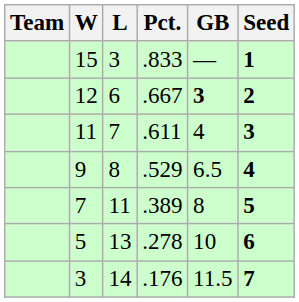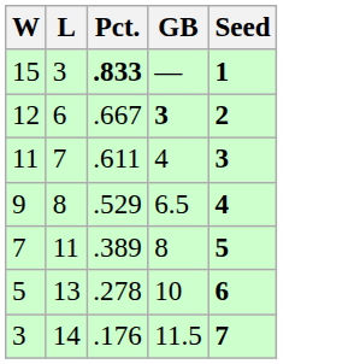 <table class=wikitable>
 <tr>
-<th>Team</th>
 <th>W</th>
 <th>L</th>
 <th>Pct.</th>
 <th>GB</th>
 <th>Seed</th>
 </tr>
 <tr bgcolor=ccffcc>
-<td></td>
 <td>15</td>
 <td>3</td>
-<td>.833</td>
+<td><strong>.833</strong></td>
 <td>—</td>
 <td><strong>1</strong></td>
 </tr>
 <tr bgcolor=ccffcc>
-<td></td>
 <td>12</td>
 <td>6</td>
 <td>.667</td>
 <td><strong>3</strong></td>
 <td><strong>2</strong></td>
 </tr>
 <tr bgcolor=ccffcc>
-<td></td>
 <td>11</td>
 <td>7</td>
 <td>.611</td>
 <td>4</td>
 <td><strong>3</strong></td>
 </tr>
 <tr bgcolor=ccffcc>
-<td></td>
 <td>9</td>
 <td>8</td>
 <td>.529</td>
 <td>6.5</td>
 <td><strong>4</strong></td>
 </tr>
 <tr bgcolor=ccffcc>
-<td></td>
 <td>7</td>
 <td>11</td>
 <td>.389</td>
 <td>8</td>
 <td><strong>5</strong></td>
 </tr>
 <tr bgcolor=ccffcc>
-<td></td>
 <td>5</td>
 <td>13</td>
 <td>.278</td>
 <td>10</td>
 <td><strong>6</strong></td>
 </tr>
 <tr bgcolor=ccffcc>
-<td></td>
 <td>3</td>
 <td>14</td>
 <td>.176</td>
 <td>11.5</td>
 <td><strong>7</strong></td>
 </tr>
 </table>
